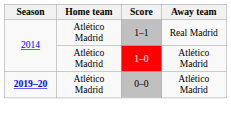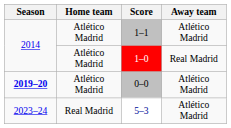 <table class="wikitable">
 <tr>
 <th width=80>Season</th>
 <th width=100>Home team</th>
 <th width=60>Score</th>
 <th width=100>Away team</th>
 </tr>
 <tr>
 <td rowspan=2 align="center"><a href='#'>2014</a></td>
 <td align="center">Atlético Madrid</td>
 <td align="center" style="background:silver; color:#000000">1–1</td>
-<td align="center">Real Madrid</td>
+<td align="center">Atlético Madrid</td>
 </tr>
 <tr>
 <td align="center">Atlético Madrid</td>
 <td align="center" style="background:#FF0000; color:#fff">1–0</td>
-<td align="center">Atlético Madrid</td>
+<td align="center">Real Madrid</td>
 </tr>
 <tr>
 <td align="center"><strong><a href='#'>2019–20</a></strong></td>
 <td align="center">Atlético Madrid</td>
 <td align="center" style="background:silver; color:#000000">0–0</td>
 <td align="center">Atlético Madrid</td>
 </tr>
+<tr>
+<td align="center"><a href='#'>2023–24</a></td>
+<td align="center">Real Madrid</td>
+<td align="center" style="background:#fff; color:#000c99">5–3</td>
+<td align="center">Atlético Madrid</td>
+</tr>
 </table>
